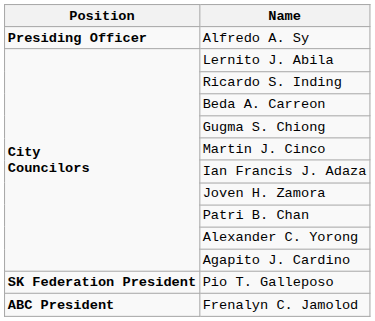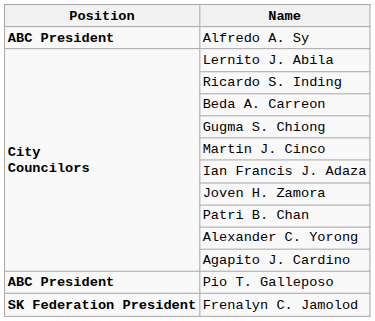 <table class=wikitable>
 <tr>
 <th>Position</th>
 <th>Name</th>
 </tr>
 <tr>
-<td><strong>Presiding Officer</strong></td>
+<td><strong>ABC President</strong></td>
 <td>Alfredo A. Sy</td>
 </tr>
 <tr>
 <td rowspan=10><strong>City<br>Councilors</strong></td>
 <td>Lernito J. Abila</td>
 </tr>
 <tr>
 <td>Ricardo S. Inding</td>
 </tr>
 <tr>
 <td>Beda A. Carreon</td>
 </tr>
 <tr>
 <td>Gugma S. Chiong</td>
 </tr>
 <tr>
 <td>Martin J. Cinco</td>
 </tr>
 <tr>
 <td>Ian Francis J. Adaza</td>
 </tr>
 <tr>
 <td>Joven H. Zamora</td>
 </tr>
 <tr>
 <td>Patri B. Chan</td>
 </tr>
 <tr>
 <td>Alexander C. Yorong</td>
 </tr>
 <tr>
 <td>Agapito J. Cardino</td>
 </tr>
 <tr>
-<td><strong>SK Federation President</strong></td>
+<td><strong>ABC President</strong></td>
 <td>Pio T. Galleposo</td>
 </tr>
 <tr>
-<td><strong>ABC President</strong></td>
+<td><strong>SK Federation President</strong></td>
 <td>Frenalyn C. Jamolod</td>
 </tr>
 </table>
